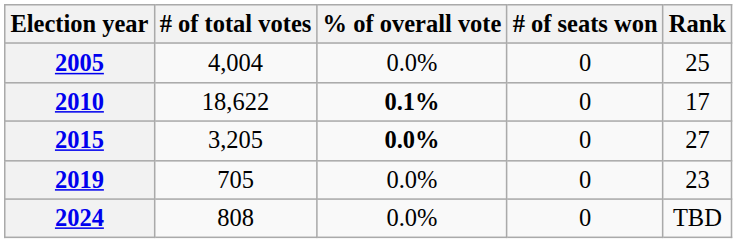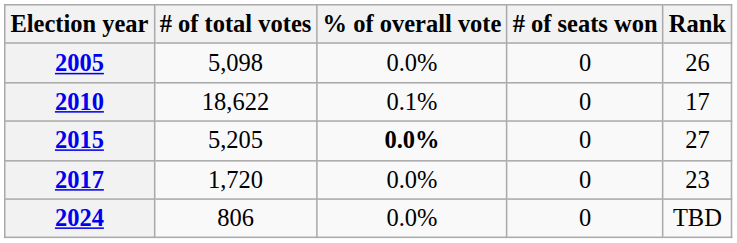 <table class="wikitable">
 <tr>
 <th>Election year</th>
 <th># of total votes</th>
 <th>% of overall vote</th>
 <th># of seats won</th>
 <th>Rank</th>
 </tr>
 <tr>
 <th><a href='#'>2005</a></th>
-<td style="text-align:center;">4,004 </td>
+<td style="text-align:center;">5,098 </td>
 <td style="text-align:center;">0.0%</td>
 <td style="text-align:center;">0 </td>
-<td style="text-align:center;">25</td>
+<td style="text-align:center;">26</td>
 </tr>
 <tr>
 <th><a href='#'>2010</a></th>
 <td style="text-align:center;">18,622 </td>
-<td style="text-align:center;"><strong>0.1% </strong></td>
+<td style="text-align:center;">0.1% </td>
 <td style="text-align:center;">0 </td>
 <td style="text-align:center;">17</td>
 </tr>
 <tr>
 <th><a href='#'>2015</a></th>
-<td style="text-align:center;">3,205 </td>
+<td style="text-align:center;">5,205 </td>
 <td style="text-align:center;"><strong>0.0% </strong></td>
 <td style="text-align:center;">0 </td>
 <td style="text-align:center;">27</td>
 </tr>
 <tr>
-<th><a href='#'>2019</a></th>
-<td style="text-align:center;">705 </td>
+<th><a href='#'>2017</a></th>
+<td style="text-align:center;">1,720 </td>
 <td style="text-align:center;">0.0% </td>
 <td style="text-align:center;">0 </td>
 <td style="text-align:center;">23</td>
 </tr>
 <tr>
 <th><a href='#'>2024</a></th>
-<td style="text-align:center;">808 </td>
+<td style="text-align:center;">806 </td>
 <td style="text-align:center;">0.0% </td>
 <td style="text-align:center;">0 </td>
 <td style="text-align:center;">TBD</td>
 </tr>
 </table>
